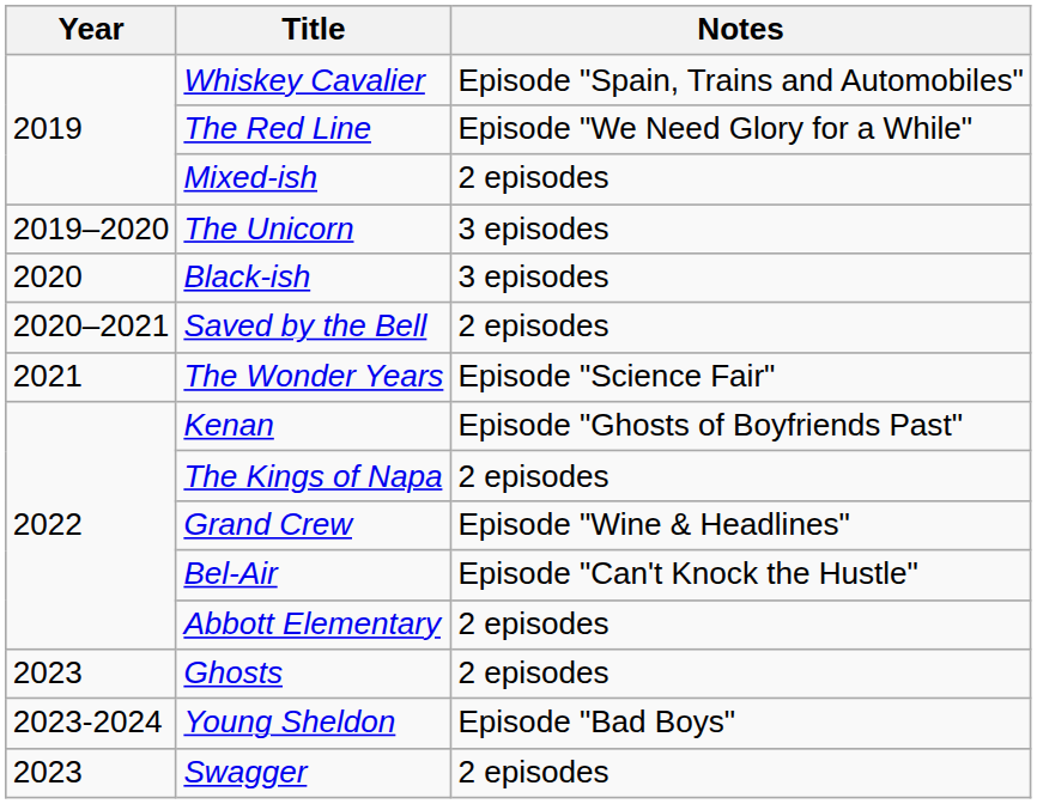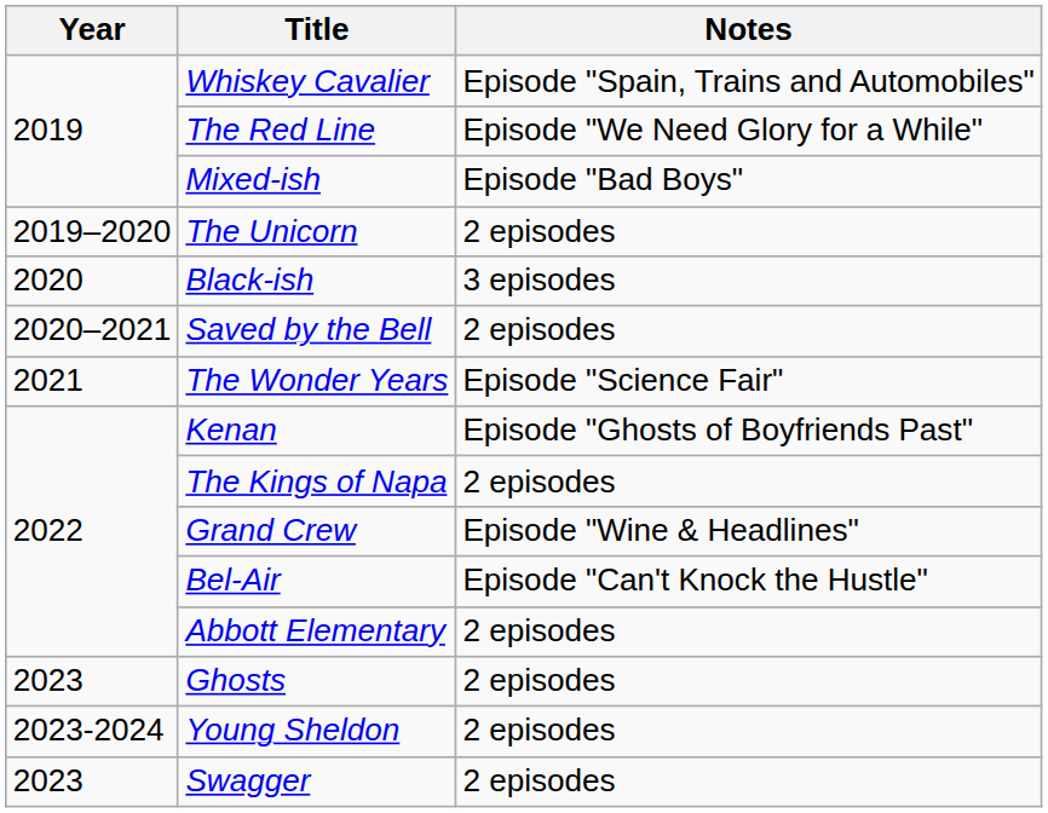 <table class="wikitable">
 <tr>
 <th>Year</th>
 <th>Title</th>
 <th>Notes</th>
 </tr>
 <tr>
 <td rowspan=3>2019</td>
 <td><em><a href='#'>Whiskey Cavalier</a></em></td>
 <td>Episode "Spain, Trains and Automobiles"</td>
 </tr>
 <tr>
 <td><em><a href='#'>The Red Line</a></em></td>
 <td>Episode "We Need Glory for a While"</td>
 </tr>
 <tr>
 <td><em><a href='#'>Mixed-ish</a></em></td>
-<td>2 episodes</td>
+<td>Episode "Bad Boys"</td>
 </tr>
 <tr>
 <td>2019–2020</td>
 <td><em><a href='#'>The Unicorn</a></em></td>
-<td>3 episodes</td>
+<td>2 episodes</td>
 </tr>
 <tr>
 <td>2020</td>
 <td><em><a href='#'>Black-ish</a></em></td>
 <td>3 episodes</td>
 </tr>
 <tr>
 <td>2020–2021</td>
 <td><em><a href='#'>Saved by the Bell</a></em></td>
 <td>2 episodes</td>
 </tr>
 <tr>
 <td>2021</td>
 <td><em><a href='#'>The Wonder Years</a></em></td>
 <td>Episode "Science Fair"</td>
 </tr>
 <tr>
 <td rowspan=5>2022</td>
 <td><em><a href='#'>Kenan</a></em></td>
 <td>Episode "Ghosts of Boyfriends Past"</td>
 </tr>
 <tr>
 <td><em><a href='#'>The Kings of Napa</a></em></td>
 <td>2 episodes</td>
 </tr>
 <tr>
 <td><em><a href='#'>Grand Crew</a></em></td>
 <td>Episode "Wine & Headlines"</td>
 </tr>
 <tr>
 <td><em><a href='#'>Bel-Air</a></em></td>
 <td>Episode "Can't Knock the Hustle"</td>
 </tr>
 <tr>
 <td><em><a href='#'>Abbott Elementary</a></em></td>
 <td>2 episodes</td>
 </tr>
 <tr>
 <td>2023</td>
 <td><em><a href='#'>Ghosts</a></em></td>
 <td>2 episodes</td>
 </tr>
 <tr>
 <td>2023-2024</td>
 <td><em><a href='#'>Young Sheldon</a></em></td>
-<td>Episode "Bad Boys"</td>
+<td>2 episodes</td>
 </tr>
 <tr>
 <td>2023</td>
 <td><em><a href='#'>Swagger</a></em></td>
 <td>2 episodes</td>
 </tr>
 </table>
